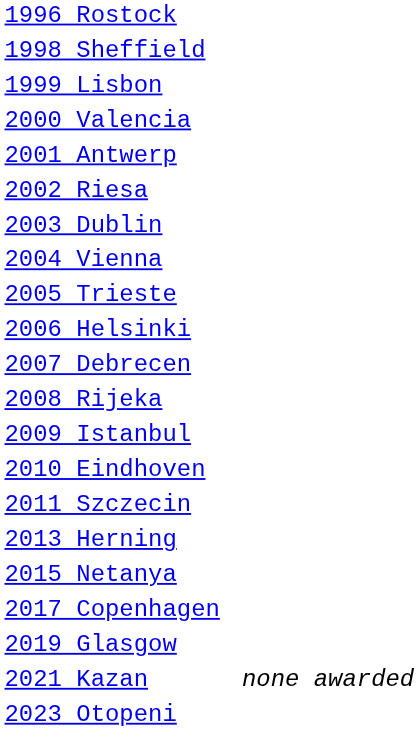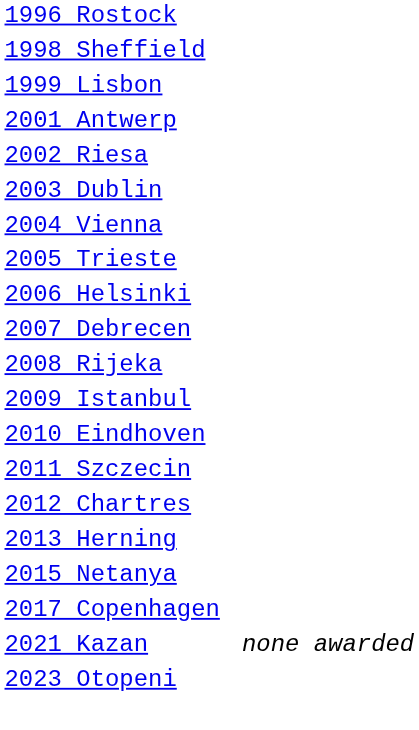 <table>
 <tr>
 <td><a href='#'>1996 Rostock</a></td>
 <td></td>
 <td></td>
 <td></td>
 </tr>
 <tr>
 <td><a href='#'>1998 Sheffield</a></td>
 <td></td>
 <td></td>
 <td></td>
 </tr>
 <tr>
 <td><a href='#'>1999 Lisbon</a></td>
-<td></td>
-<td></td>
-<td></td>
-</tr>
-<tr>
-<td><a href='#'>2000 Valencia</a></td>
 <td></td>
 <td></td>
 <td></td>
 </tr>
 <tr>
 <td><a href='#'>2001 Antwerp</a></td>
 <td></td>
 <td></td>
 <td></td>
 </tr>
 <tr>
 <td><a href='#'>2002 Riesa</a></td>
 <td></td>
 <td></td>
 <td></td>
 </tr>
 <tr>
 <td><a href='#'>2003 Dublin</a></td>
 <td></td>
 <td></td>
 <td></td>
 </tr>
 <tr>
 <td><a href='#'>2004 Vienna</a></td>
 <td></td>
 <td></td>
 <td></td>
 </tr>
 <tr>
 <td><a href='#'>2005 Trieste</a></td>
 <td></td>
 <td></td>
 <td></td>
 </tr>
 <tr>
 <td><a href='#'>2006 Helsinki</a></td>
 <td></td>
 <td></td>
 <td></td>
 </tr>
 <tr>
 <td><a href='#'>2007 Debrecen</a></td>
 <td></td>
 <td></td>
 <td></td>
 </tr>
 <tr>
 <td><a href='#'>2008 Rijeka</a></td>
 <td></td>
 <td></td>
 <td></td>
 </tr>
 <tr>
 <td><a href='#'>2009 Istanbul</a></td>
 <td></td>
 <td></td>
 <td></td>
 </tr>
 <tr>
 <td><a href='#'>2010 Eindhoven</a></td>
 <td></td>
 <td></td>
 <td></td>
 </tr>
 <tr>
 <td><a href='#'>2011 Szczecin</a></td>
 <td></td>
 <td></td>
 <td></td>
 </tr>
 <tr>
+<td><a href='#'>2012 Chartres</a></td>
+<td></td>
+<td></td>
+<td></td>
+</tr>
+<tr>
 <td><a href='#'>2013 Herning</a></td>
 <td></td>
 <td></td>
 <td></td>
 </tr>
 <tr>
 <td><a href='#'>2015 Netanya</a></td>
 <td></td>
 <td></td>
 <td></td>
 </tr>
 <tr>
 <td><a href='#'>2017 Copenhagen</a></td>
-<td></td>
-<td></td>
-<td></td>
-</tr>
-<tr>
-<td><a href='#'>2019 Glasgow</a></td>
 <td></td>
 <td></td>
 <td></td>
 </tr>
 <tr>
 <td rowspan=2><a href='#'>2021 Kazan</a></td>
 <td rowspan=2></td>
 <td></td>
 <td rowspan=2><em>none awarded</em></td>
 </tr>
 <tr>
 <td></td>
 </tr>
 <tr>
 <td><a href='#'>2023 Otopeni</a></td>
 <td></td>
 <td></td>
 <td></td>
 </tr>
 </table>
